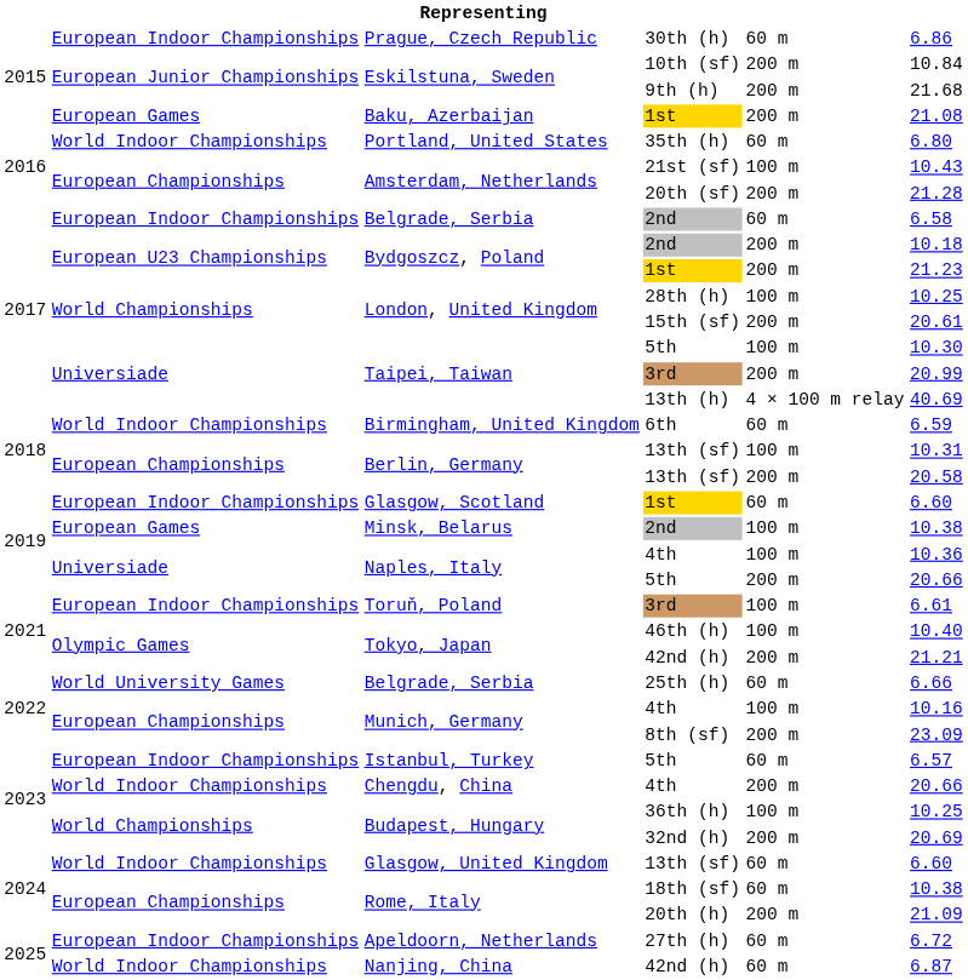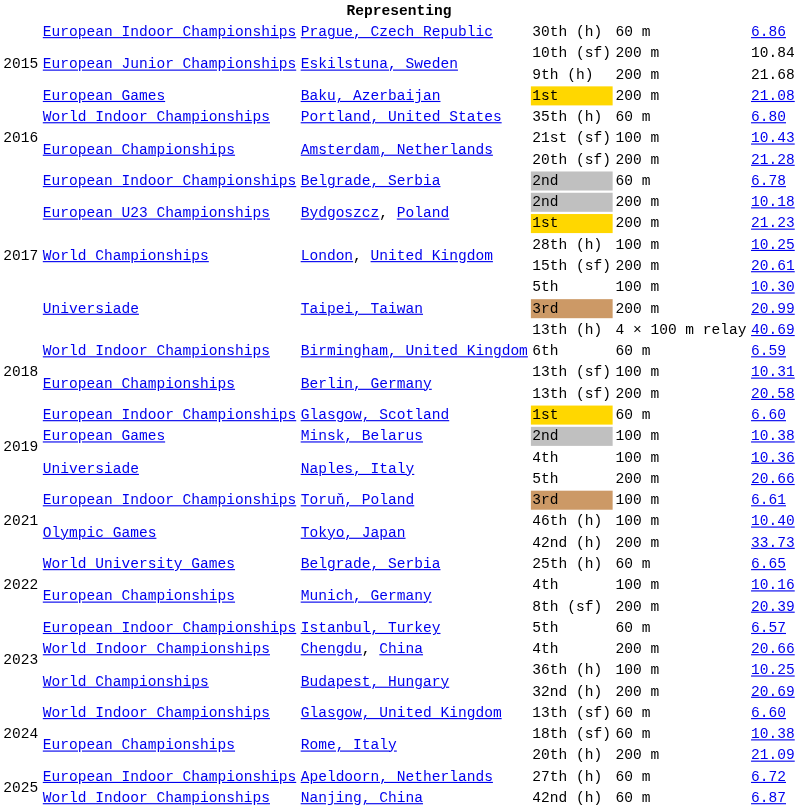 <table>
 <tr>
 <th colspan="6">Representing </th>
 </tr>
 <tr>
 <td rowspan=4>2015</td>
 <td><a href='#'>European Indoor Championships</a></td>
 <td><a href='#'>Prague, Czech Republic</a></td>
 <td>30th (h)</td>
 <td>60 m</td>
 <td><a href='#'>6.86</a></td>
 </tr>
 <tr>
 <td rowspan=2><a href='#'>European Junior Championships</a></td>
 <td rowspan=2><a href='#'>Eskilstuna, Sweden</a></td>
 <td>10th (sf)</td>
 <td>200 m</td>
 <td>10.84</td>
 </tr>
 <tr>
 <td>9th (h)</td>
 <td>200 m</td>
 <td>21.68</td>
 </tr>
 <tr>
 <td><a href='#'>European Games</a></td>
 <td><a href='#'>Baku, Azerbaijan</a></td>
 <td bgcolor=gold>1st</td>
 <td>200 m</td>
 <td><a href='#'>21.08</a></td>
 </tr>
 <tr>
 <td rowspan=3>2016</td>
 <td><a href='#'>World Indoor Championships</a></td>
 <td><a href='#'>Portland, United States</a></td>
 <td>35th (h)</td>
 <td>60 m</td>
 <td><a href='#'>6.80</a></td>
 </tr>
 <tr>
 <td rowspan=2><a href='#'>European Championships</a></td>
 <td rowspan=2><a href='#'>Amsterdam, Netherlands</a></td>
 <td>21st (sf)</td>
 <td>100 m</td>
 <td><a href='#'>10.43</a></td>
 </tr>
 <tr>
 <td>20th (sf)</td>
 <td>200 m</td>
 <td><a href='#'>21.28</a></td>
 </tr>
 <tr>
 <td rowspan=8>2017</td>
 <td><a href='#'>European Indoor Championships</a></td>
 <td><a href='#'>Belgrade, Serbia</a></td>
 <td bgcolor=silver>2nd</td>
 <td>60 m</td>
-<td><a href='#'>6.58</a> <strong></strong></td>
+<td><a href='#'>6.78</a> <strong></strong></td>
 </tr>
 <tr>
 <td rowspan=2><a href='#'>European U23 Championships</a></td>
 <td rowspan=2><a href='#'>Bydgoszcz</a>, <a href='#'>Poland</a></td>
 <td bgcolor=silver>2nd</td>
 <td>200 m</td>
 <td><a href='#'>10.18</a></td>
 </tr>
 <tr>
 <td bgcolor=gold>1st</td>
 <td>200 m</td>
 <td><a href='#'>21.23</a> <strong></strong> <strong></strong></td>
 </tr>
 <tr>
 <td rowspan=2><a href='#'>World Championships</a></td>
 <td rowspan=2><a href='#'>London</a>, <a href='#'>United Kingdom</a></td>
 <td>28th (h)</td>
 <td>100 m</td>
 <td><a href='#'>10.25</a></td>
 </tr>
 <tr>
 <td>15th (sf)</td>
 <td>200 m</td>
 <td><a href='#'>20.61</a></td>
 </tr>
 <tr>
 <td rowspan=3><a href='#'>Universiade</a></td>
 <td rowspan=3><a href='#'>Taipei, Taiwan</a></td>
 <td>5th</td>
 <td>100 m</td>
 <td><a href='#'>10.30</a></td>
 </tr>
 <tr>
 <td bgcolor=cc9966>3rd</td>
 <td>200 m</td>
 <td><a href='#'>20.99</a></td>
 </tr>
 <tr>
 <td>13th (h)</td>
 <td>4 × 100 m relay</td>
 <td><a href='#'>40.69</a></td>
 </tr>
 <tr>
 <td rowspan=3>2018</td>
 <td><a href='#'>World Indoor Championships</a></td>
 <td><a href='#'>Birmingham, United Kingdom</a></td>
 <td>6th</td>
 <td>60 m</td>
 <td><a href='#'>6.59</a></td>
 </tr>
 <tr>
 <td rowspan=2><a href='#'>European Championships</a></td>
 <td rowspan=2><a href='#'>Berlin, Germany</a></td>
 <td>13th (sf)</td>
 <td>100 m</td>
 <td><a href='#'>10.31</a></td>
 </tr>
 <tr>
 <td>13th (sf)</td>
 <td>200 m</td>
 <td><a href='#'>20.58</a></td>
 </tr>
 <tr>
 <td rowspan=4>2019</td>
 <td><a href='#'>European Indoor Championships</a></td>
 <td><a href='#'>Glasgow, Scotland</a></td>
 <td bgcolor=gold>1st</td>
 <td>60 m</td>
 <td><a href='#'>6.60</a></td>
 </tr>
 <tr>
 <td><a href='#'>European Games</a></td>
 <td><a href='#'>Minsk, Belarus</a></td>
 <td bgcolor=silver>2nd</td>
 <td>100 m</td>
 <td><a href='#'>10.38</a></td>
 </tr>
 <tr>
 <td rowspan=2><a href='#'>Universiade</a></td>
 <td rowspan=2><a href='#'>Naples, Italy</a></td>
 <td>4th</td>
 <td>100 m</td>
 <td><a href='#'>10.36</a></td>
 </tr>
 <tr>
 <td>5th</td>
 <td>200 m</td>
 <td><a href='#'>20.66</a></td>
 </tr>
 <tr>
 <td rowspan=3>2021</td>
 <td><a href='#'>European Indoor Championships</a></td>
 <td><a href='#'>Toruň, Poland</a></td>
 <td bgcolor=cc9966>3rd</td>
 <td>100 m</td>
 <td><a href='#'>6.61</a></td>
 </tr>
 <tr>
 <td rowspan=2><a href='#'>Olympic Games</a></td>
 <td rowspan=2><a href='#'>Tokyo, Japan</a></td>
 <td>46th (h)</td>
 <td>100 m</td>
 <td><a href='#'>10.40</a></td>
 </tr>
 <tr>
 <td>42nd (h)</td>
 <td>200 m</td>
-<td><a href='#'>21.21</a></td>
+<td><a href='#'>33.73</a></td>
 </tr>
 <tr>
 <td rowspan=3>2022</td>
 <td><a href='#'>World University Games</a></td>
 <td><a href='#'>Belgrade, Serbia</a></td>
 <td>25th (h)</td>
 <td>60 m</td>
-<td><a href='#'>6.66</a></td>
+<td><a href='#'>6.65</a></td>
 </tr>
 <tr>
 <td rowspan=2><a href='#'>European Championships</a></td>
 <td rowspan=2><a href='#'>Munich, Germany</a></td>
 <td>4th</td>
 <td>100 m</td>
 <td><a href='#'>10.16</a></td>
 </tr>
 <tr>
 <td>8th (sf)</td>
 <td>200 m</td>
-<td><a href='#'>23.09</a></td>
+<td><a href='#'>20.39</a></td>
 </tr>
 <tr>
 <td rowspan=4>2023</td>
 <td><a href='#'>European Indoor Championships</a></td>
 <td><a href='#'>Istanbul, Turkey</a></td>
 <td>5th</td>
 <td>60 m</td>
 <td><a href='#'>6.57</a></td>
 </tr>
 <tr>
 <td><a href='#'>World Indoor Championships</a></td>
 <td><a href='#'>Chengdu</a>, <a href='#'>China</a></td>
 <td>4th</td>
 <td>200 m</td>
 <td><a href='#'>20.66</a></td>
 </tr>
 <tr>
 <td rowspan=2><a href='#'>World Championships</a></td>
 <td rowspan=2><a href='#'>Budapest, Hungary</a></td>
 <td>36th (h)</td>
 <td>100 m</td>
 <td><a href='#'>10.25</a></td>
 </tr>
 <tr>
 <td>32nd (h)</td>
 <td>200 m</td>
 <td><a href='#'>20.69</a></td>
 </tr>
 <tr>
 <td rowspan=3>2024</td>
 <td><a href='#'>World Indoor Championships</a></td>
 <td><a href='#'>Glasgow, United Kingdom</a></td>
 <td>13th (sf)</td>
 <td>60 m</td>
 <td><a href='#'>6.60</a></td>
 </tr>
 <tr>
 <td rowspan=2><a href='#'>European Championships</a></td>
 <td rowspan=2><a href='#'>Rome, Italy</a></td>
 <td>18th (sf)</td>
 <td>60 m</td>
 <td><a href='#'>10.38</a></td>
 </tr>
 <tr>
 <td>20th (h)</td>
 <td>200 m</td>
 <td><a href='#'>21.09</a></td>
 </tr>
 <tr>
 <td rowspan=2>2025</td>
 <td><a href='#'>European  Indoor Championships</a></td>
 <td><a href='#'>Apeldoorn, Netherlands</a></td>
 <td>27th (h)</td>
 <td>60 m</td>
 <td><a href='#'>6.72</a></td>
 </tr>
 <tr>
 <td><a href='#'>World Indoor Championships</a></td>
 <td><a href='#'>Nanjing, China</a></td>
 <td>42nd (h)</td>
 <td>60 m</td>
 <td><a href='#'>6.87</a></td>
 </tr>
 </table>
